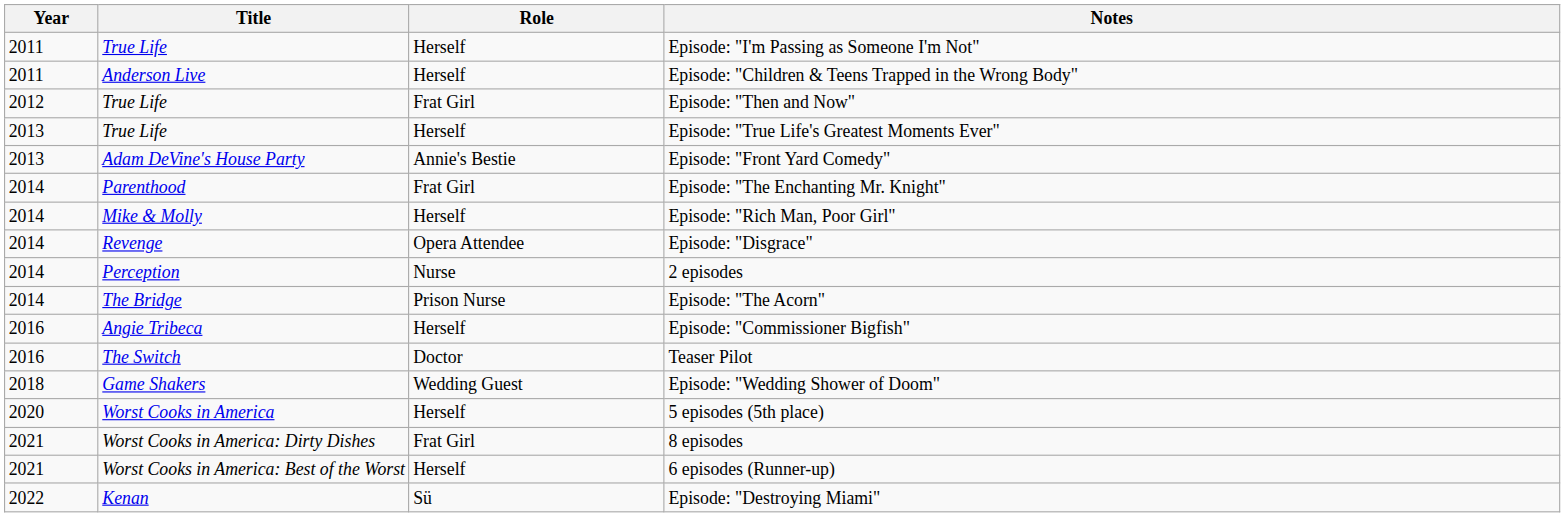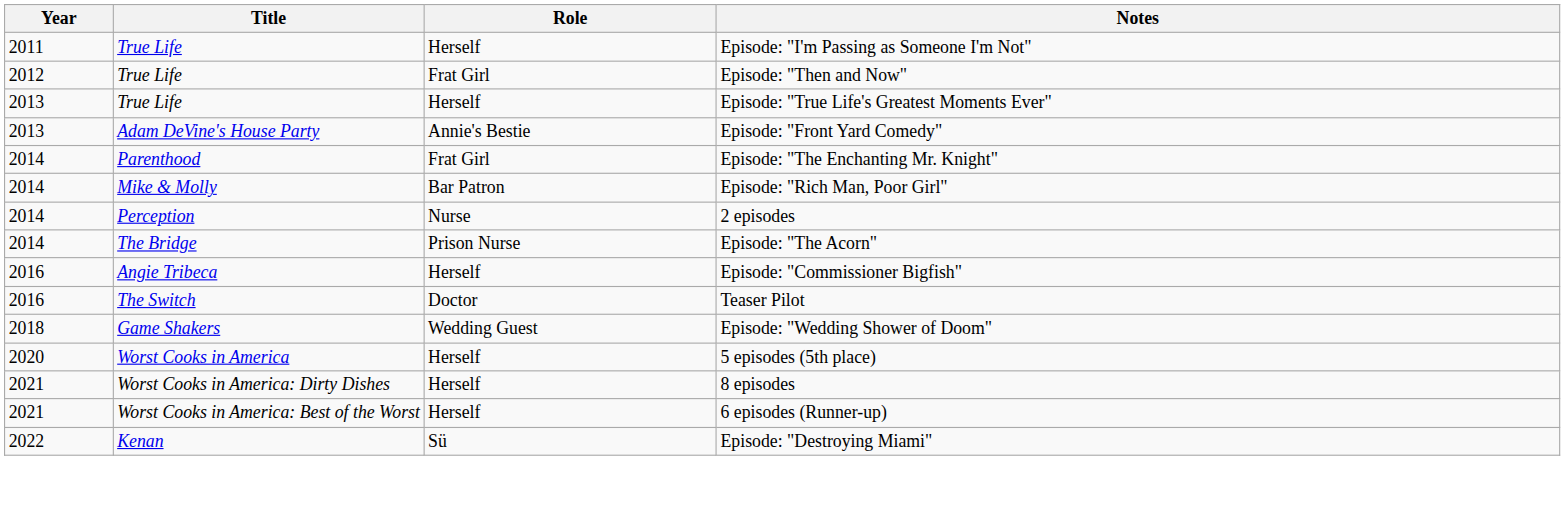 <table class="wikitable sortable">
 <tr>
 <th>Year</th>
 <th style="width:20%;">Title</th>
 <th>Role</th>
 <th class="unsortable">Notes</th>
 </tr>
 <tr>
 <td>2011</td>
 <td><em><a href='#'>True Life</a></em></td>
 <td>Herself</td>
 <td>Episode: "I'm Passing as Someone I'm Not"</td>
-</tr>
-<tr>
-<td>2011</td>
-<td><em><a href='#'>Anderson Live</a></em></td>
-<td>Herself</td>
-<td>Episode: "Children & Teens Trapped in the Wrong Body"</td>
 </tr>
 <tr>
 <td>2012</td>
 <td><em>True Life</em></td>
 <td>Frat Girl</td>
 <td>Episode: "Then and Now"</td>
 </tr>
 <tr>
 <td>2013</td>
 <td><em>True Life</em></td>
 <td>Herself</td>
 <td>Episode: "True Life's Greatest Moments Ever"</td>
 </tr>
 <tr>
 <td>2013</td>
 <td><em><a href='#'>Adam DeVine's House Party</a></em></td>
 <td>Annie's Bestie</td>
 <td>Episode: "Front Yard Comedy"</td>
 </tr>
 <tr>
 <td>2014</td>
 <td><em><a href='#'>Parenthood</a></em></td>
 <td>Frat Girl</td>
 <td>Episode: "The Enchanting Mr. Knight"</td>
 </tr>
 <tr>
 <td>2014</td>
 <td><em><a href='#'>Mike & Molly</a></em></td>
-<td>Herself</td>
+<td>Bar Patron</td>
 <td>Episode: "Rich Man, Poor Girl"</td>
-</tr>
-<tr>
-<td>2014</td>
-<td><em><a href='#'>Revenge</a></em></td>
-<td>Opera Attendee</td>
-<td>Episode: "Disgrace"</td>
 </tr>
 <tr>
 <td>2014</td>
 <td><em><a href='#'>Perception</a></em></td>
 <td>Nurse</td>
 <td>2 episodes</td>
 </tr>
 <tr>
 <td>2014</td>
 <td><em><a href='#'>The Bridge</a></em></td>
 <td>Prison Nurse</td>
 <td>Episode: "The Acorn"</td>
 </tr>
 <tr>
 <td>2016</td>
 <td><em><a href='#'>Angie Tribeca</a></em></td>
 <td>Herself</td>
 <td>Episode: "Commissioner Bigfish"</td>
 </tr>
 <tr>
 <td>2016</td>
 <td><em><a href='#'>The Switch</a></em></td>
 <td>Doctor</td>
 <td>Teaser Pilot</td>
 </tr>
 <tr>
 <td>2018</td>
 <td><em><a href='#'>Game Shakers</a></em></td>
 <td>Wedding Guest</td>
 <td>Episode: "Wedding Shower of Doom"</td>
 </tr>
 <tr>
 <td>2020</td>
 <td><em><a href='#'>Worst Cooks in America</a></em></td>
 <td>Herself</td>
 <td>5 episodes (5th place)</td>
 </tr>
 <tr>
 <td>2021</td>
 <td><em>Worst Cooks in America: Dirty Dishes</em></td>
-<td>Frat Girl</td>
+<td>Herself</td>
 <td>8 episodes</td>
 </tr>
 <tr>
 <td>2021</td>
 <td><em>Worst Cooks in America: Best of the Worst</em></td>
 <td>Herself</td>
 <td>6 episodes (Runner-up)</td>
 </tr>
 <tr>
 <td>2022</td>
 <td><em><a href='#'>Kenan</a></em></td>
 <td>Sü</td>
 <td>Episode: "Destroying Miami"</td>
 </tr>
 </table>
